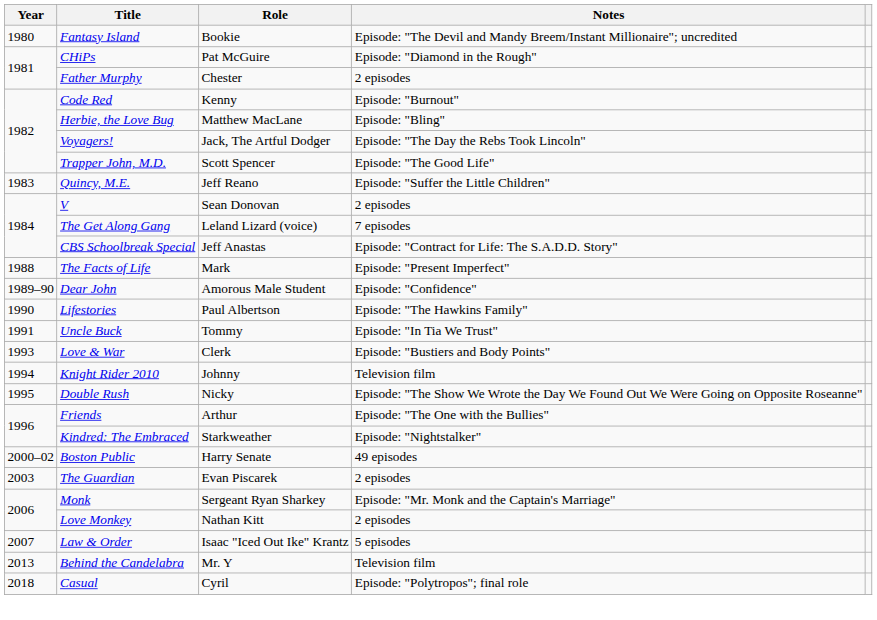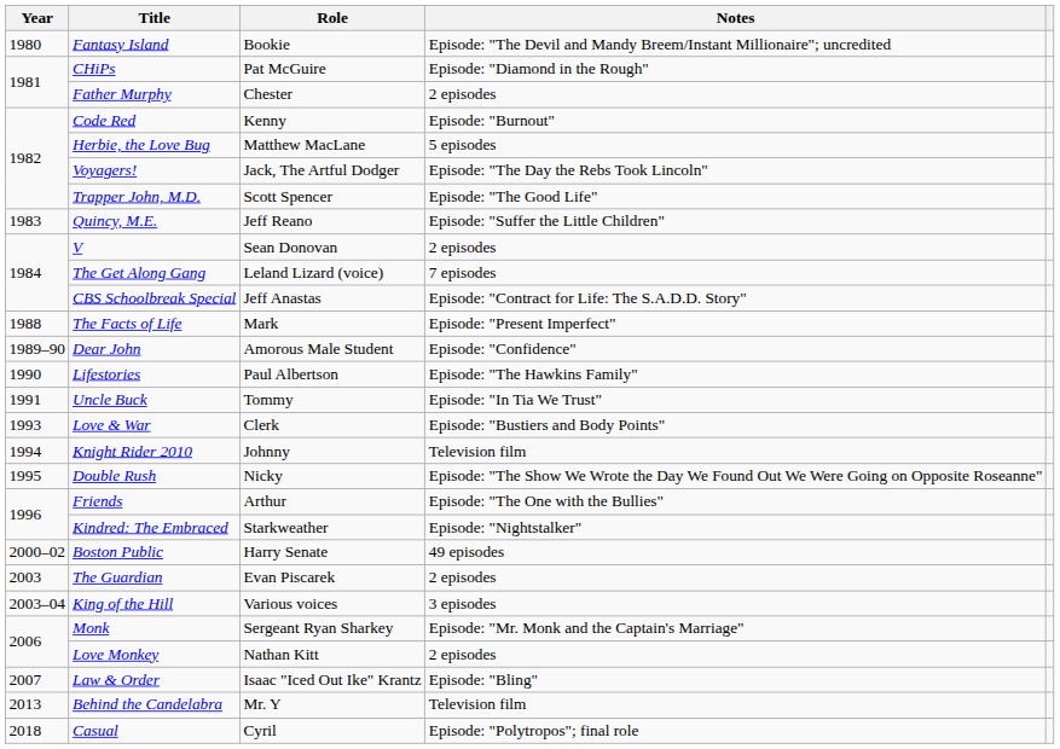 <table class="wikitable sortable">
 <tr>
 <th>Year</th>
 <th>Title</th>
 <th>Role</th>
 <th>Notes</th>
 <th></th>
 </tr>
 <tr>
 <td>1980</td>
 <td><em><a href='#'>Fantasy Island</a></em></td>
 <td>Bookie</td>
 <td>Episode: "The Devil and Mandy Breem/Instant Millionaire"; uncredited</td>
 <td></td>
 </tr>
 <tr>
 <td rowspan=2>1981</td>
 <td><em><a href='#'>CHiPs</a></em></td>
 <td>Pat McGuire</td>
 <td>Episode: "Diamond in the Rough"</td>
 <td></td>
 </tr>
 <tr>
 <td><em><a href='#'>Father Murphy</a></em></td>
 <td>Chester</td>
 <td>2 episodes</td>
 <td></td>
 </tr>
 <tr>
 <td rowspan=4>1982</td>
 <td><em><a href='#'>Code Red</a></em></td>
 <td>Kenny</td>
 <td>Episode: "Burnout"</td>
 <td></td>
 </tr>
 <tr>
 <td><em><a href='#'>Herbie, the Love Bug</a></em></td>
 <td>Matthew MacLane</td>
-<td>Episode: "Bling"</td>
+<td>5 episodes</td>
 <td></td>
 </tr>
 <tr>
 <td><em><a href='#'>Voyagers!</a></em></td>
 <td>Jack, The Artful Dodger</td>
 <td>Episode: "The Day the Rebs Took Lincoln"</td>
 <td></td>
 </tr>
 <tr>
 <td><em><a href='#'>Trapper John, M.D.</a></em></td>
 <td>Scott Spencer</td>
 <td>Episode: "The Good Life"</td>
 <td></td>
 </tr>
 <tr>
 <td>1983</td>
 <td><em><a href='#'>Quincy, M.E.</a></em></td>
 <td>Jeff Reano</td>
 <td>Episode: "Suffer the Little Children"</td>
 <td></td>
 </tr>
 <tr>
 <td rowspan=3>1984</td>
 <td><em><a href='#'>V</a></em></td>
 <td>Sean Donovan</td>
 <td>2 episodes</td>
 <td></td>
 </tr>
 <tr>
 <td><em><a href='#'>The Get Along Gang</a></em></td>
 <td>Leland Lizard (voice)</td>
 <td>7 episodes</td>
 <td></td>
 </tr>
 <tr>
 <td><em><a href='#'>CBS Schoolbreak Special</a></em></td>
 <td>Jeff Anastas</td>
 <td>Episode: "Contract for Life: The S.A.D.D. Story"</td>
 <td></td>
 </tr>
 <tr>
 <td>1988</td>
 <td><em><a href='#'>The Facts of Life</a></em></td>
 <td>Mark</td>
 <td>Episode: "Present Imperfect"</td>
 <td></td>
 </tr>
 <tr>
 <td>1989–90</td>
 <td><em><a href='#'>Dear John</a></em></td>
 <td>Amorous Male Student</td>
 <td>Episode: "Confidence"</td>
 <td></td>
 </tr>
 <tr>
 <td>1990</td>
 <td><em><a href='#'>Lifestories</a></em></td>
 <td>Paul Albertson</td>
 <td>Episode: "The Hawkins Family"</td>
 <td></td>
 </tr>
 <tr>
 <td>1991</td>
 <td><em><a href='#'>Uncle Buck</a></em></td>
 <td>Tommy</td>
 <td>Episode: "In Tia We Trust"</td>
 <td></td>
 </tr>
 <tr>
 <td>1993</td>
 <td><em><a href='#'>Love & War</a></em></td>
 <td>Clerk</td>
 <td>Episode: "Bustiers and Body Points"</td>
 <td></td>
 </tr>
 <tr>
 <td>1994</td>
 <td><em><a href='#'>Knight Rider 2010</a></em></td>
 <td>Johnny</td>
 <td>Television film</td>
 <td></td>
 </tr>
 <tr>
 <td>1995</td>
 <td><em><a href='#'>Double Rush</a></em></td>
 <td>Nicky</td>
 <td>Episode: "The Show We Wrote the Day We Found Out We Were Going on Opposite Roseanne"</td>
 <td></td>
 </tr>
 <tr>
 <td rowspan=2>1996</td>
 <td><em><a href='#'>Friends</a></em></td>
 <td>Arthur</td>
 <td>Episode: "The One with the Bullies"</td>
 <td></td>
 </tr>
 <tr>
 <td><em><a href='#'>Kindred: The Embraced</a></em></td>
 <td>Starkweather</td>
 <td>Episode: "Nightstalker"</td>
 <td></td>
 </tr>
 <tr>
 <td>2000–02</td>
 <td><em><a href='#'>Boston Public</a></em></td>
 <td>Harry Senate</td>
 <td>49 episodes</td>
 <td></td>
 </tr>
 <tr>
 <td>2003</td>
 <td><em><a href='#'>The Guardian</a></em></td>
 <td>Evan Piscarek</td>
 <td>2 episodes</td>
 <td></td>
 </tr>
 <tr>
+<td>2003–04</td>
+<td><em><a href='#'>King of the Hill</a></em></td>
+<td>Various voices</td>
+<td>3 episodes</td>
+<td></td>
+</tr>
+<tr>
 <td rowspan=2>2006</td>
 <td><em><a href='#'>Monk</a></em></td>
 <td>Sergeant Ryan Sharkey</td>
 <td>Episode: "Mr. Monk and the Captain's Marriage"</td>
 <td></td>
 </tr>
 <tr>
 <td><em><a href='#'>Love Monkey</a></em></td>
 <td>Nathan Kitt</td>
 <td>2 episodes</td>
 <td></td>
 </tr>
 <tr>
 <td>2007</td>
 <td><em><a href='#'>Law & Order</a></em></td>
 <td>Isaac "Iced Out Ike" Krantz</td>
-<td>5 episodes</td>
+<td>Episode: "Bling"</td>
 <td></td>
 </tr>
 <tr>
 <td>2013</td>
 <td><em><a href='#'>Behind the Candelabra</a></em></td>
 <td>Mr. Y</td>
 <td>Television film</td>
 <td></td>
 </tr>
 <tr>
 <td>2018</td>
 <td><em><a href='#'>Casual</a></em></td>
 <td>Cyril</td>
 <td>Episode: "Polytropos"; final role</td>
 <td></td>
 </tr>
 </table>
